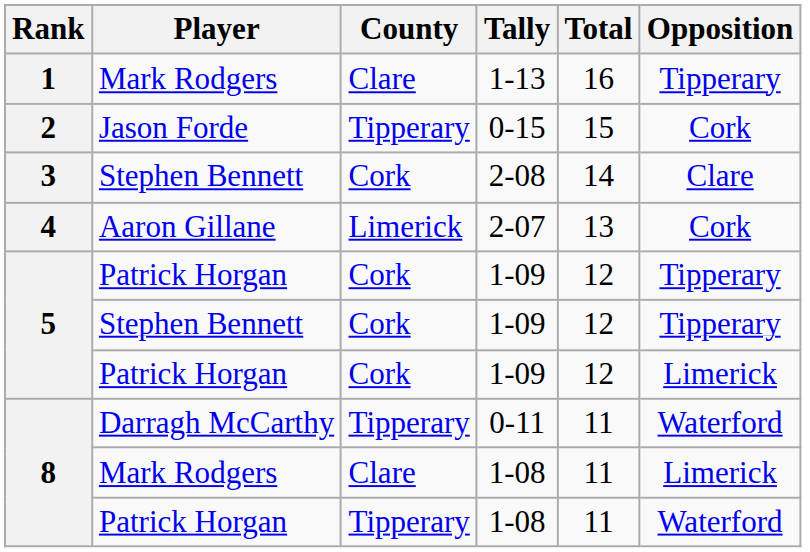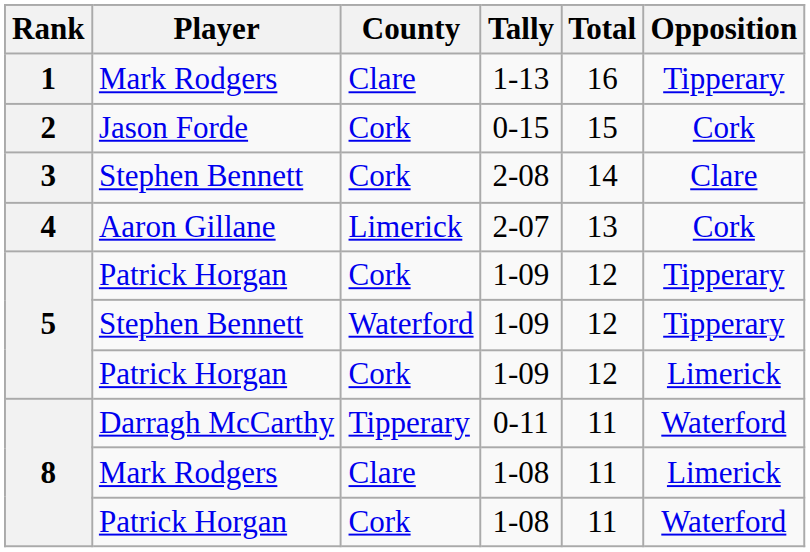 <table class="sortable wikitable">
 <tr>
 <th>Rank</th>
 <th>Player</th>
 <th>County</th>
 <th>Tally</th>
 <th>Total</th>
 <th>Opposition</th>
 </tr>
 <tr>
 <th rowspan="1" align="center">1</th>
 <td><a href='#'>Mark Rodgers</a></td>
 <td> <a href='#'>Clare</a></td>
 <td align="center">1-13</td>
 <td align="center">16</td>
 <td align="center"> <a href='#'>Tipperary</a></td>
 </tr>
 <tr>
 <th rowspan="1" align="center">2</th>
 <td><a href='#'>Jason Forde</a></td>
-<td> <a href='#'>Tipperary</a></td>
+<td> <a href='#'>Cork</a></td>
 <td align="center">0-15</td>
 <td align="center">15</td>
 <td align="center"> <a href='#'>Cork</a></td>
 </tr>
 <tr>
 <th align="center">3</th>
 <td><a href='#'>Stephen Bennett</a></td>
 <td> <a href='#'>Cork</a></td>
 <td align="center">2-08</td>
 <td align="center">14</td>
 <td align="center"> <a href='#'>Clare</a></td>
 </tr>
 <tr>
 <th>4</th>
 <td><a href='#'>Aaron Gillane</a></td>
 <td> <a href='#'>Limerick</a></td>
 <td align="center">2-07</td>
 <td align="center">13</td>
 <td align="center"> <a href='#'>Cork</a></td>
 </tr>
 <tr>
 <th rowspan="3" align="center">5</th>
 <td><a href='#'>Patrick Horgan</a></td>
 <td> <a href='#'>Cork</a></td>
 <td align="center">1-09</td>
 <td align="center">12</td>
 <td align="center"> <a href='#'>Tipperary</a></td>
 </tr>
 <tr>
 <td><a href='#'>Stephen Bennett</a></td>
-<td> <a href='#'>Cork</a></td>
+<td> <a href='#'>Waterford</a></td>
 <td align="center">1-09</td>
 <td align="center">12</td>
 <td align="center"> <a href='#'>Tipperary</a></td>
 </tr>
 <tr>
 <td><a href='#'>Patrick Horgan</a></td>
 <td> <a href='#'>Cork</a></td>
 <td align="center">1-09</td>
 <td align="center">12</td>
 <td align="center"> <a href='#'>Limerick</a></td>
 </tr>
 <tr>
 <th rowspan="3">8</th>
 <td><a href='#'>Darragh McCarthy</a></td>
 <td> <a href='#'>Tipperary</a></td>
 <td align="center">0-11</td>
 <td align="center">11</td>
 <td align="center"> <a href='#'>Waterford</a></td>
 </tr>
 <tr>
 <td><a href='#'>Mark Rodgers</a></td>
 <td> <a href='#'>Clare</a></td>
 <td align="center">1-08</td>
 <td align="center">11</td>
 <td align="center"> <a href='#'>Limerick</a></td>
 </tr>
 <tr>
 <td><a href='#'>Patrick Horgan</a></td>
-<td> <a href='#'>Tipperary</a></td>
+<td> <a href='#'>Cork</a></td>
 <td align="center">1-08</td>
 <td align="center">11</td>
 <td align="center"> <a href='#'>Waterford</a></td>
 </tr>
 </table>
